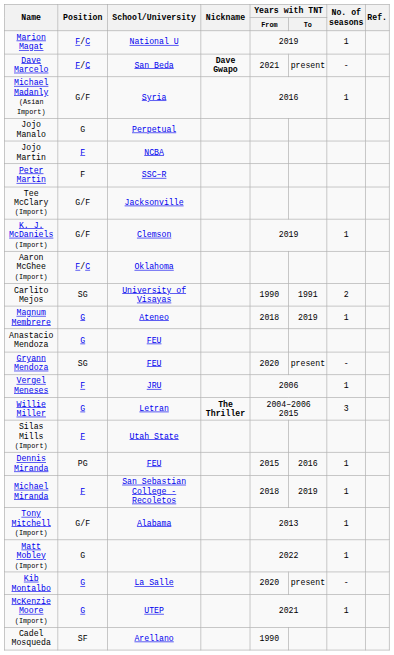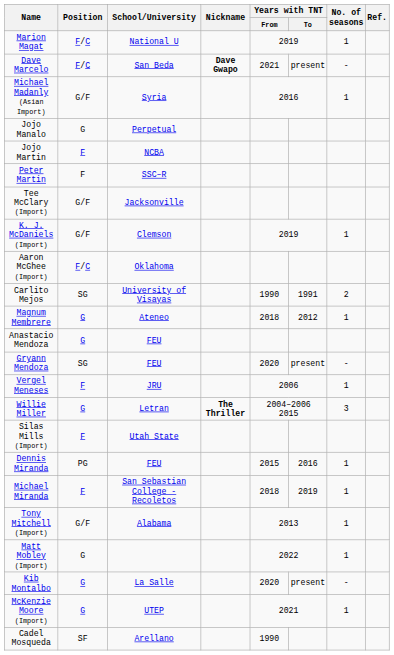 <table class="wikitable sortable" style="text-align:center" width="98%">
 <tr>
 <th style="width:180px;" rowspan="2">Name</th>
 <th style="width:180px;" rowspan="2">Position</th>
 <th style="width:250px;" rowspan="2">School/University</th>
 <th style="width:180px;" rowspan="2">Nickname</th>
 <th style="width:180px; text-align:center;" colspan="2">Years with TNT</th>
 <th rowspan="2">No. of seasons</th>
 <th rowspan="2"; class=unsortable>Ref.</th>
 </tr>
 <tr>
 <th style="width:10%; text-align:center;"><small>From</small></th>
 <th style="width:10%; text-align:center;"><small>To</small></th>
 </tr>
 <tr>
 <td><a href='#'>Marion Magat</a></td>
 <td><a href='#'>F</a>/<a href='#'>C</a></td>
 <td><a href='#'>National U</a></td>
 <td></td>
 <td colspan="2">2019</td>
 <td>1</td>
 <td></td>
 </tr>
 <tr>
 <td><a href='#'>Dave Marcelo</a></td>
 <td align="center"><a href='#'>F</a>/<a href='#'>C</a></td>
 <td><a href='#'>San Beda</a></td>
 <td align="center"><strong>Dave Gwapo</strong></td>
 <td align="center">2021</td>
 <td>present</td>
 <td>-</td>
 <td></td>
 </tr>
 <tr>
 <td><a href='#'>Michael Madanly</a> <small>(Asian Import)</small></td>
 <td align="center">G/F</td>
 <td><a href='#'>Syria</a></td>
 <td align="center"></td>
 <td colspan="2" align="center">2016</td>
 <td>1</td>
 <td></td>
 </tr>
 <tr>
 <td>Jojo Manalo</td>
 <td align=center>G</td>
 <td><a href='#'>Perpetual</a></td>
 <td align=center></td>
 <td align=center></td>
 <td></td>
 <td></td>
 <td></td>
 </tr>
 <tr>
 <td>Jojo Martin</td>
 <td align=center><a href='#'>F</a></td>
 <td><a href='#'>NCBA</a></td>
 <td align=center></td>
 <td align=center></td>
 <td></td>
 <td></td>
 <td></td>
 </tr>
 <tr>
 <td><a href='#'>Peter Martin</a></td>
 <td align=center>F</td>
 <td><a href='#'>SSC–R</a></td>
 <td align=center></td>
 <td align=center></td>
 <td></td>
 <td></td>
 <td></td>
 </tr>
 <tr>
 <td>Tee McClary <small>(Import)</small></td>
 <td align=center>G/F</td>
 <td><a href='#'>Jacksonville</a></td>
 <td align=center></td>
 <td align=center></td>
 <td></td>
 <td></td>
 <td></td>
 </tr>
 <tr>
 <td><a href='#'>K. J. McDaniels</a> <small>(Import)</small></td>
 <td align=center>G/F</td>
 <td><a href='#'>Clemson</a></td>
 <td align=center></td>
 <td colspan="2" align="center">2019</td>
 <td>1</td>
 <td></td>
 </tr>
 <tr>
 <td>Aaron McGhee <small>(Import)</small></td>
 <td align=center><a href='#'>F</a>/<a href='#'>C</a></td>
 <td><a href='#'>Oklahoma</a></td>
 <td align=center></td>
 <td align=center></td>
 <td></td>
 <td></td>
 <td></td>
 </tr>
 <tr>
 <td>Carlito Mejos</td>
 <td align=center>SG</td>
 <td><a href='#'>University of Visayas</a></td>
 <td align=center></td>
 <td align=center>1990</td>
 <td>1991</td>
 <td>2</td>
 <td></td>
 </tr>
 <tr>
 <td><a href='#'>Magnum Membrere</a></td>
 <td align=center><a href='#'>G</a></td>
 <td><a href='#'>Ateneo</a></td>
 <td align=center></td>
 <td align=center>2018</td>
-<td>2019</td>
+<td>2012</td>
 <td>1</td>
 <td></td>
 </tr>
 <tr>
 <td>Anastacio Mendoza</td>
 <td align=center><a href='#'>G</a></td>
 <td><a href='#'>FEU</a></td>
 <td align=center></td>
 <td align=center></td>
 <td></td>
 <td></td>
 <td></td>
 </tr>
 <tr>
 <td><a href='#'>Gryann Mendoza</a></td>
 <td>SG</td>
 <td><a href='#'>FEU</a></td>
 <td></td>
 <td>2020</td>
 <td>present</td>
 <td>-</td>
 <td></td>
 </tr>
 <tr>
 <td><a href='#'>Vergel Meneses</a></td>
 <td align="center"><a href='#'>F</a></td>
 <td><a href='#'>JRU</a></td>
 <td align="center"></td>
 <td colspan="2" align="center">2006</td>
 <td>1</td>
 <td></td>
 </tr>
 <tr>
 <td><a href='#'>Willie Miller</a></td>
 <td align="center"><a href='#'>G</a></td>
 <td><a href='#'>Letran</a></td>
 <td align="center"><strong>The Thriller</strong></td>
 <td colspan="2" align="center">2004–2006<br>2015</td>
 <td>3</td>
 <td></td>
 </tr>
 <tr>
 <td>Silas Mills <small>(Import)</small></td>
 <td align="center"><a href='#'>F</a></td>
 <td><a href='#'>Utah State</a></td>
 <td align="center"></td>
 <td align="center"></td>
 <td></td>
 <td></td>
 <td></td>
 </tr>
 <tr>
 <td><a href='#'>Dennis Miranda</a></td>
 <td align="center">PG</td>
 <td><a href='#'>FEU</a></td>
 <td align="center"></td>
 <td align="center">2015</td>
 <td>2016</td>
 <td>1</td>
 <td></td>
 </tr>
 <tr>
 <td><a href='#'>Michael Miranda</a></td>
 <td><a href='#'>F</a></td>
 <td><a href='#'>San Sebastian College - Recoletos</a></td>
 <td></td>
 <td>2018</td>
 <td>2019</td>
 <td>1</td>
 <td></td>
 </tr>
 <tr>
 <td><a href='#'>Tony Mitchell</a> <small>(Import)</small></td>
 <td align="center">G/F</td>
 <td><a href='#'>Alabama</a></td>
 <td align="center"></td>
 <td colspan="2" align="center">2013</td>
 <td>1</td>
 <td></td>
 </tr>
 <tr>
 <td><a href='#'>Matt Mobley</a> <small>(Import)</small></td>
 <td>G</td>
 <td></td>
 <td></td>
 <td colspan="2">2022</td>
 <td>1</td>
 <td></td>
 </tr>
 <tr>
 <td><a href='#'>Kib Montalbo</a></td>
 <td align="center"><a href='#'>G</a></td>
 <td><a href='#'>La Salle</a></td>
 <td align="center"></td>
 <td align="center">2020</td>
 <td>present</td>
 <td>-</td>
 <td></td>
 </tr>
 <tr>
 <td><a href='#'>McKenzie Moore</a> <small>(Import)</small></td>
 <td><a href='#'>G</a></td>
 <td><a href='#'>UTEP</a></td>
 <td></td>
 <td colspan="2">2021</td>
 <td>1</td>
 <td></td>
 </tr>
 <tr>
 <td>Cadel Mosqueda</td>
 <td align=center>SF</td>
 <td><a href='#'>Arellano</a></td>
 <td align=center></td>
 <td align=center>1990</td>
 <td></td>
 <td></td>
 <td></td>
 </tr>
 </table>
